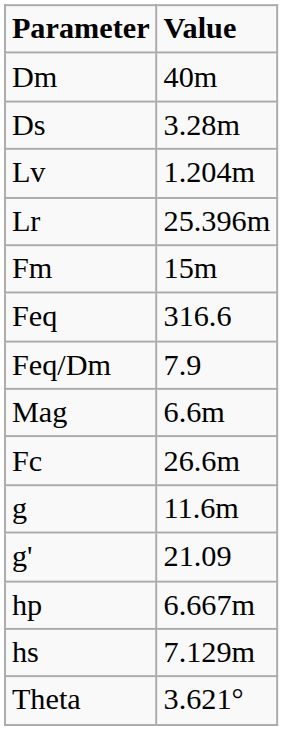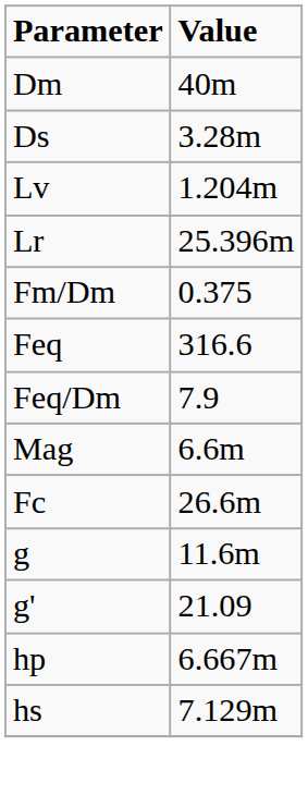 <table class="wikitable" style="float: right;">
 <tr>
 <td><strong>Parameter</strong></td>
 <td><strong>Value</strong></td>
 </tr>
 <tr>
 <td>Dm</td>
 <td>40m</td>
 </tr>
 <tr>
 <td>Ds</td>
 <td>3.28m</td>
 </tr>
 <tr>
 <td>Lv</td>
 <td>1.204m</td>
 </tr>
 <tr>
 <td>Lr</td>
 <td>25.396m</td>
 </tr>
 <tr>
-<td>Fm</td>
-<td>15m</td>
+<td>Fm/Dm</td>
+<td>0.375</td>
 </tr>
 <tr>
 <td>Feq</td>
 <td>316.6</td>
 </tr>
 <tr>
 <td>Feq/Dm</td>
 <td>7.9</td>
 </tr>
 <tr>
 <td>Mag</td>
 <td>6.6m</td>
 </tr>
 <tr>
 <td>Fc</td>
 <td>26.6m</td>
 </tr>
 <tr>
 <td>g</td>
 <td>11.6m</td>
 </tr>
 <tr>
 <td>g'</td>
 <td>21.09</td>
 </tr>
 <tr>
 <td>hp</td>
 <td>6.667m</td>
 </tr>
 <tr>
 <td>hs</td>
 <td>7.129m</td>
 </tr>
 <tr>
-<td>Theta</td>
-<td>3.621°</td>
-</tr>
-<tr>
 </tr>
 </table>
